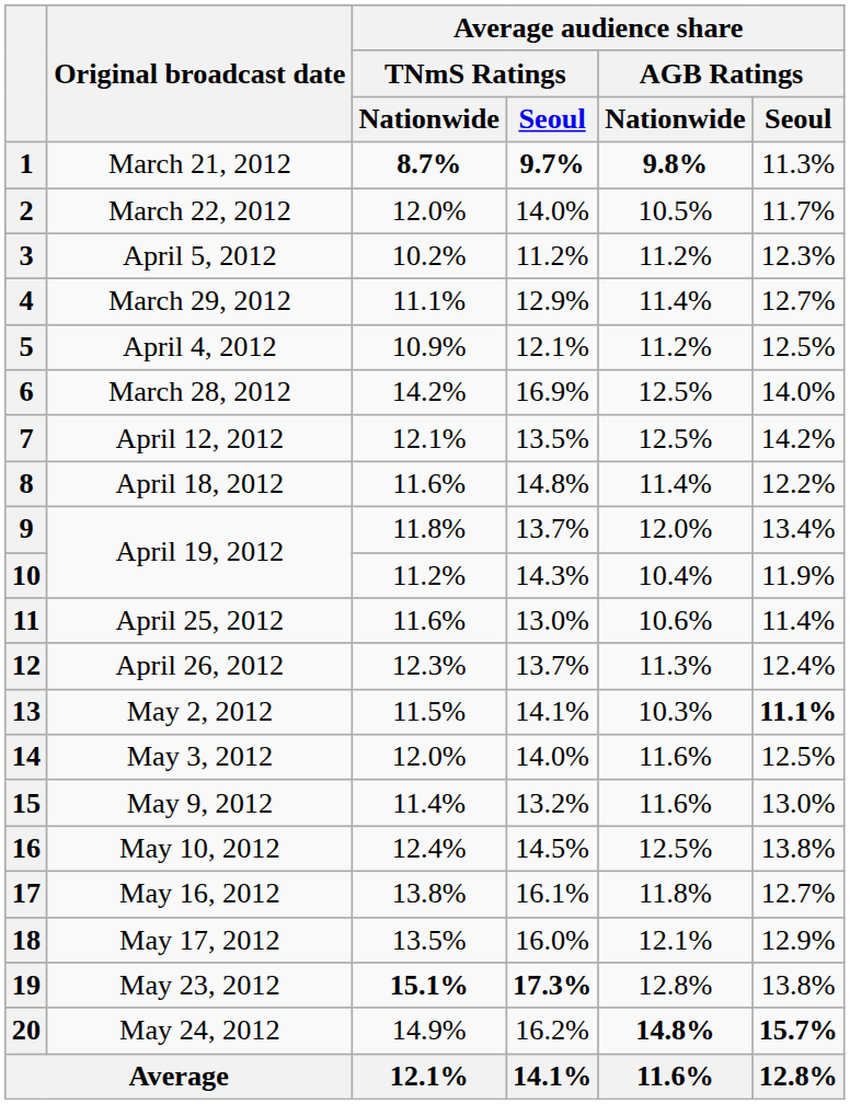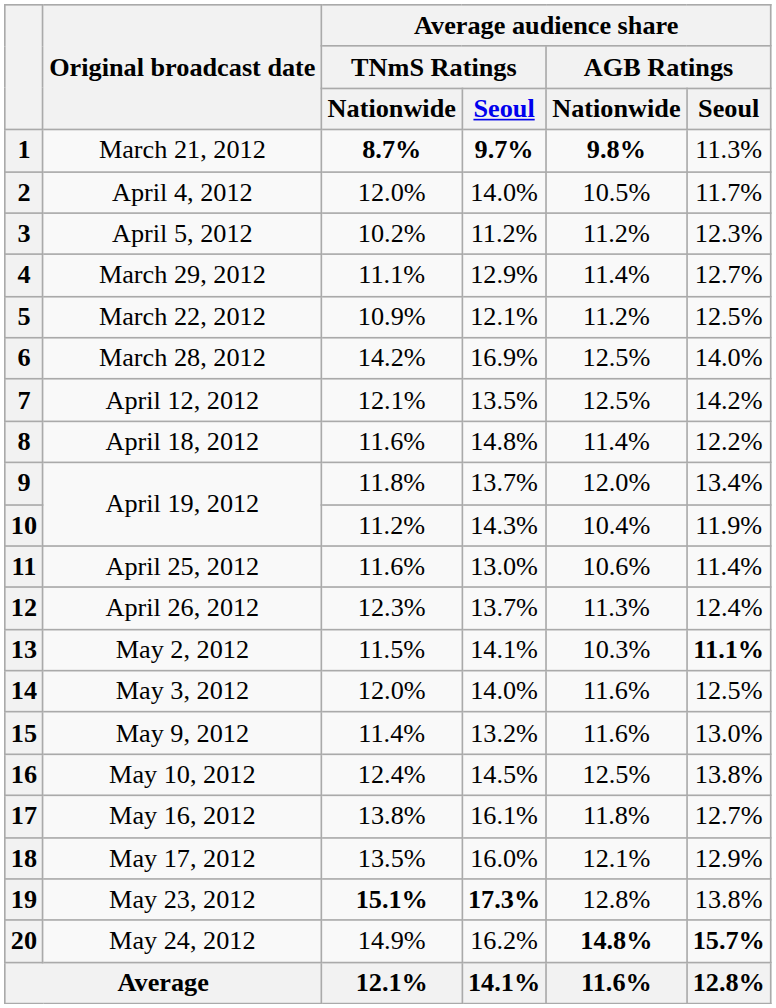 <table class="wikitable" style="text-align:center">
 <tr>
 <th rowspan="3"></th>
 <th rowspan="3">Original broadcast date</th>
 <th colspan="4">Average audience share</th>
 </tr>
 <tr>
 <th colspan="2">TNmS Ratings</th>
 <th colspan="2">AGB Ratings</th>
 </tr>
 <tr>
 <th>Nationwide</th>
 <th><a href='#'>Seoul</a></th>
 <th>Nationwide</th>
 <th>Seoul</th>
 </tr>
 <tr>
 <th>1</th>
 <td>March 21, 2012</td>
 <td><span><strong>8.7%</strong></span></td>
 <td><span><strong>9.7%</strong></span></td>
 <td><span><strong>9.8%</strong></span></td>
 <td>11.3%</td>
 </tr>
 <tr>
 <th>2</th>
-<td>March 22, 2012</td>
+<td>April 4, 2012</td>
 <td>12.0%</td>
 <td>14.0%</td>
 <td>10.5%</td>
 <td>11.7%</td>
 </tr>
 <tr>
 <th>3</th>
 <td>April 5, 2012</td>
 <td>10.2%</td>
 <td>11.2%</td>
 <td>11.2%</td>
 <td>12.3%</td>
 </tr>
 <tr>
 <th>4</th>
 <td>March 29, 2012</td>
 <td>11.1%</td>
 <td>12.9%</td>
 <td>11.4%</td>
 <td>12.7%</td>
 </tr>
 <tr>
 <th>5</th>
-<td>April 4, 2012</td>
+<td>March 22, 2012</td>
 <td>10.9%</td>
 <td>12.1%</td>
 <td>11.2%</td>
 <td>12.5%</td>
 </tr>
 <tr>
 <th>6</th>
 <td>March 28, 2012</td>
 <td>14.2%</td>
 <td>16.9%</td>
 <td>12.5%</td>
 <td>14.0%</td>
 </tr>
 <tr>
 <th>7</th>
 <td>April 12, 2012</td>
 <td>12.1%</td>
 <td>13.5%</td>
 <td>12.5%</td>
 <td>14.2%</td>
 </tr>
 <tr>
 <th>8</th>
 <td>April 18, 2012</td>
 <td>11.6%</td>
 <td>14.8%</td>
 <td>11.4%</td>
 <td>12.2%</td>
 </tr>
 <tr>
 <th>9</th>
 <td rowspan="2">April 19, 2012</td>
 <td>11.8%</td>
 <td>13.7%</td>
 <td>12.0%</td>
 <td>13.4%</td>
 </tr>
 <tr>
 <th>10</th>
 <td>11.2%</td>
 <td>14.3%</td>
 <td>10.4%</td>
 <td>11.9%</td>
 </tr>
 <tr>
 <th>11</th>
 <td>April 25, 2012</td>
 <td>11.6%</td>
 <td>13.0%</td>
 <td>10.6%</td>
 <td>11.4%</td>
 </tr>
 <tr>
 <th>12</th>
 <td>April 26, 2012</td>
 <td>12.3%</td>
 <td>13.7%</td>
 <td>11.3%</td>
 <td>12.4%</td>
 </tr>
 <tr>
 <th>13</th>
 <td>May 2, 2012</td>
 <td>11.5%</td>
 <td>14.1%</td>
 <td>10.3%</td>
 <td><span><strong>11.1%</strong></span></td>
 </tr>
 <tr>
 <th>14</th>
 <td>May 3, 2012</td>
 <td>12.0%</td>
 <td>14.0%</td>
 <td>11.6%</td>
 <td>12.5%</td>
 </tr>
 <tr>
 <th>15</th>
 <td>May 9, 2012</td>
 <td>11.4%</td>
 <td>13.2%</td>
 <td>11.6%</td>
 <td>13.0%</td>
 </tr>
 <tr>
 <th>16</th>
 <td>May 10, 2012</td>
 <td>12.4%</td>
 <td>14.5%</td>
 <td>12.5%</td>
 <td>13.8%</td>
 </tr>
 <tr>
 <th>17</th>
 <td>May 16, 2012</td>
 <td>13.8%</td>
 <td>16.1%</td>
 <td>11.8%</td>
 <td>12.7%</td>
 </tr>
 <tr>
 <th>18</th>
 <td>May 17, 2012</td>
 <td>13.5%</td>
 <td>16.0%</td>
 <td>12.1%</td>
 <td>12.9%</td>
 </tr>
 <tr>
 <th>19</th>
 <td>May 23, 2012</td>
 <td><span><strong>15.1%</strong></span></td>
 <td><span><strong>17.3%</strong></span></td>
 <td>12.8%</td>
 <td>13.8%</td>
 </tr>
 <tr>
 <th>20</th>
 <td>May 24, 2012</td>
 <td>14.9%</td>
 <td>16.2%</td>
 <td><span><strong>14.8%</strong></span></td>
 <td><span><strong>15.7%</strong></span></td>
 </tr>
 <tr>
 <th colspan=2>Average</th>
 <th>12.1%</th>
 <th>14.1%</th>
 <th>11.6%</th>
 <th>12.8%</th>
 </tr>
 </table>
